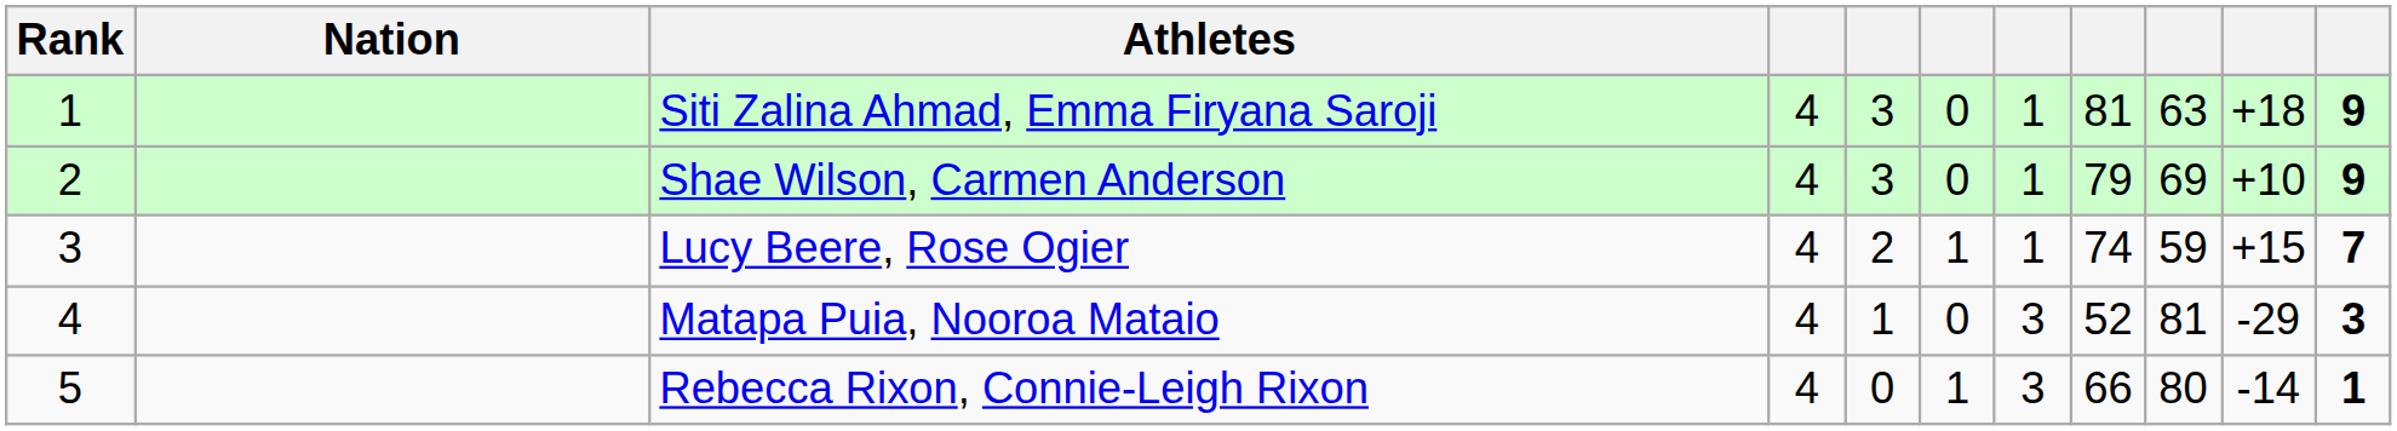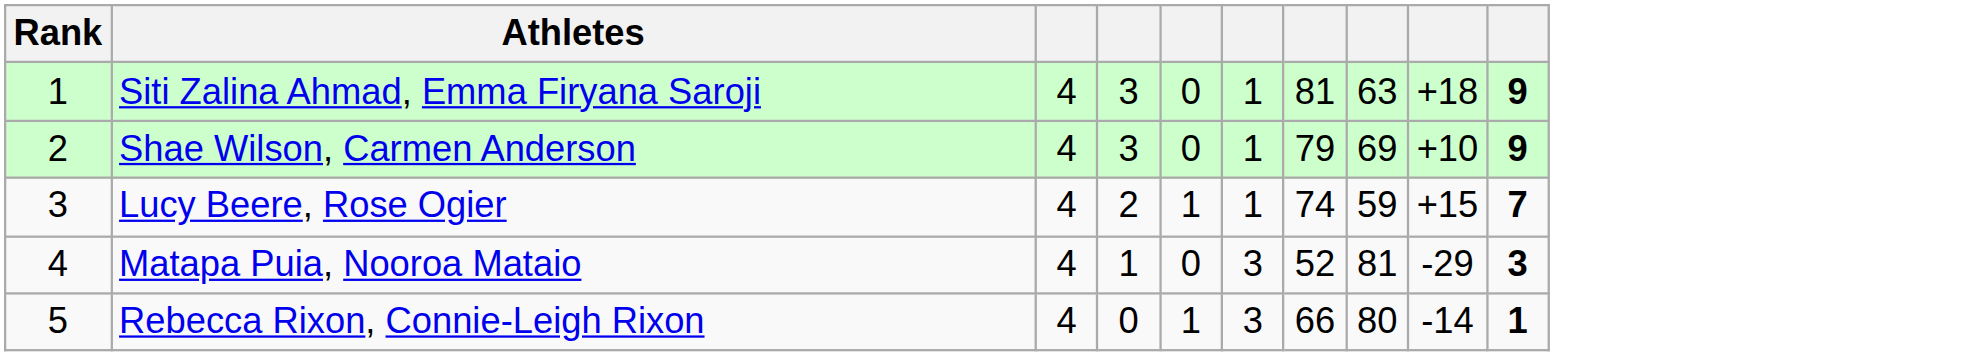 <table class=wikitable style="text-align:center">
 <tr>
 <th width=20>Rank</th>
-<th width=180>Nation</th>
 <th width=400>Athletes</th>
 <th width=20></th>
 <th width=20></th>
 <th width=20></th>
 <th width=20></th>
 <th width=20></th>
 <th width=20></th>
 <th width=20></th>
 <th width=20></th>
 </tr>
 <tr bgcolor="#ccffcc">
 <td>1</td>
-<td align=left></td>
 <td align=left><a href='#'>Siti Zalina Ahmad</a>, <a href='#'>Emma Firyana Saroji</a></td>
 <td>4</td>
 <td>3</td>
 <td>0</td>
 <td>1</td>
 <td>81</td>
 <td>63</td>
 <td>+18</td>
 <td><strong>9</strong></td>
 </tr>
 <tr bgcolor="#ccffcc">
 <td>2</td>
-<td align=left></td>
 <td align=left><a href='#'>Shae Wilson</a>, <a href='#'>Carmen Anderson</a></td>
 <td>4</td>
 <td>3</td>
 <td>0</td>
 <td>1</td>
 <td>79</td>
 <td>69</td>
 <td>+10</td>
 <td><strong>9</strong></td>
 </tr>
 <tr>
 <td>3</td>
-<td align=left></td>
 <td align=left><a href='#'>Lucy Beere</a>, <a href='#'>Rose Ogier</a></td>
 <td>4</td>
 <td>2</td>
 <td>1</td>
 <td>1</td>
 <td>74</td>
 <td>59</td>
 <td>+15</td>
 <td><strong>7</strong></td>
 </tr>
 <tr>
 <td>4</td>
-<td align=left></td>
 <td align=left><a href='#'>Matapa Puia</a>, <a href='#'>Nooroa Mataio</a></td>
 <td>4</td>
 <td>1</td>
 <td>0</td>
 <td>3</td>
 <td>52</td>
 <td>81</td>
 <td>-29</td>
 <td><strong>3</strong></td>
 </tr>
 <tr>
 <td>5</td>
-<td align=left></td>
 <td align=left><a href='#'>Rebecca Rixon</a>, <a href='#'>Connie-Leigh Rixon</a></td>
 <td>4</td>
 <td>0</td>
 <td>1</td>
 <td>3</td>
 <td>66</td>
 <td>80</td>
 <td>-14</td>
 <td><strong>1</strong></td>
 </tr>
 </table>
